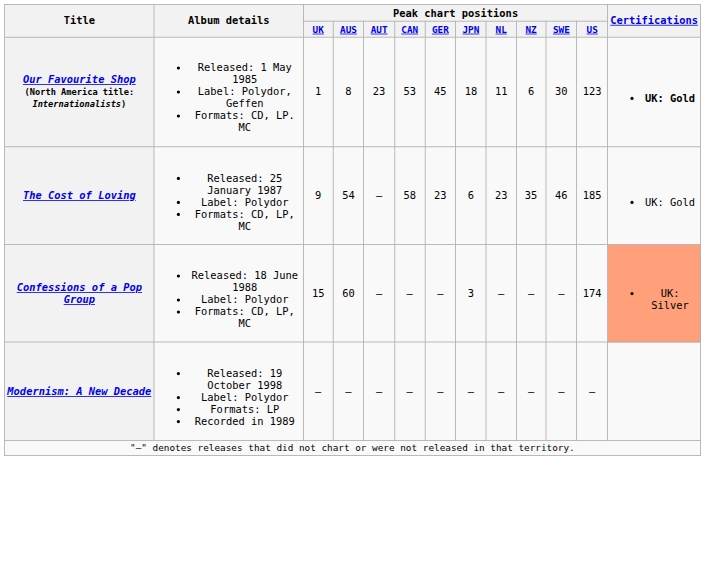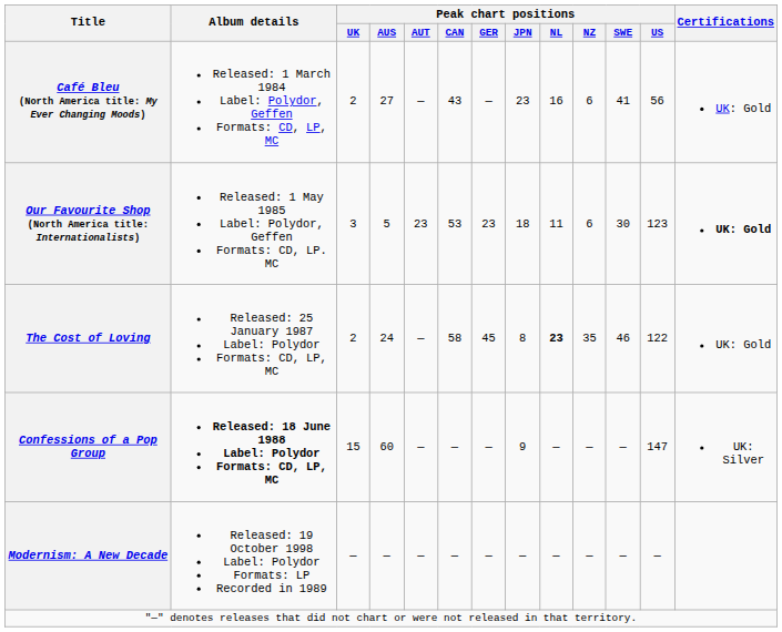 <table class="wikitable plainrowheaders" style="text-align:center;">
 <tr>
 <th scope="col" rowspan="2" style="width:15em;">Title</th>
 <th scope="col" rowspan="2" style="width:15em;">Album details</th>
 <th colspan="10">Peak chart positions</th>
 <th rowspan="2"><a href='#'>Certifications</a></th>
 </tr>
 <tr>
 <th scope="col" style="width:3em;font-size:90%;"><a href='#'>UK</a><br></th>
 <th scope="col" style="width:3em;font-size:90%;"><a href='#'>AUS</a><br></th>
 <th scope="col" style="width:3em;font-size:90%;"><a href='#'>AUT</a><br></th>
 <th scope="col" style="width:3em;font-size:90%;"><a href='#'>CAN</a><br></th>
 <th scope="col" style="width:3em;font-size:90%;"><a href='#'>GER</a><br></th>
 <th scope="col" style="width:3em;font-size:90%;"><a href='#'>JPN</a><br></th>
 <th scope="col" style="width:3em;font-size:90%;"><a href='#'>NL</a><br></th>
 <th scope="col" style="width:3em;font-size:90%;"><a href='#'>NZ</a><br></th>
 <th scope="col" style="width:3em;font-size:90%;"><a href='#'>SWE</a><br></th>
 <th scope="col" style="width:3em;font-size:90%;"><a href='#'>US</a><br></th>
 </tr>
 <tr>
+<th scope="row"><em><a href='#'>Café Bleu</a></em><br><small>(North America title: <em>My Ever Changing Moods</em>)</small></th>
+<td><br><ul><li>Released: 1 March 1984</li><li>Label: <a href='#'>Polydor</a>, <a href='#'>Geffen</a></li><li>Formats: <a href='#'>CD</a>, <a href='#'>LP</a>, <a href='#'>MC</a></li></ul></td>
+<td>2</td>
+<td>27</td>
+<td>—</td>
+<td>43</td>
+<td>—</td>
+<td>23</td>
+<td>16</td>
+<td>6</td>
+<td>41</td>
+<td>56</td>
+<td><br><ul><li><a href='#'>UK</a>: Gold</li></ul></td>
+</tr>
+<tr>
 <th scope="row"><em><a href='#'>Our Favourite Shop</a></em><br><small>(North America title: <em>Internationalists</em>)</small></th>
 <td><br><ul><li>Released: 1 May 1985</li><li>Label: Polydor, Geffen</li><li>Formats: CD, LP. MC</li></ul></td>
-<td>1</td>
-<td>8</td>
+<td>3</td>
+<td>5</td>
 <td>23</td>
 <td>53</td>
-<td>45</td>
+<td>23</td>
 <td>18</td>
 <td>11</td>
 <td>6</td>
 <td>30</td>
 <td>123</td>
 <td><strong><br><ul><li>UK: Gold</li></ul></strong></td>
 </tr>
 <tr>
 <th scope="row"><em><a href='#'>The Cost of Loving</a></em></th>
 <td><br><ul><li>Released: 25 January 1987</li><li>Label: Polydor</li><li>Formats: CD, LP, MC</li></ul></td>
-<td>9</td>
-<td>54</td>
+<td>2</td>
+<td>24</td>
 <td>—</td>
 <td>58</td>
-<td>23</td>
-<td>6</td>
-<td>23</td>
+<td>45</td>
+<td>8</td>
+<td><strong>23</strong></td>
 <td>35</td>
 <td>46</td>
-<td>185</td>
+<td>122</td>
 <td><br><ul><li>UK: Gold</li></ul></td>
 </tr>
 <tr>
 <th scope="row"><em><a href='#'>Confessions of a Pop Group</a></em></th>
-<td><br><ul><li>Released: 18 June 1988</li><li>Label: Polydor</li><li>Formats: CD, LP, MC</li></ul></td>
+<td><strong><br><ul><li>Released: 18 June 1988</li><li>Label: Polydor</li><li>Formats: CD, LP, MC</li></ul></strong></td>
 <td>15</td>
 <td>60</td>
 <td>—</td>
 <td>—</td>
 <td>—</td>
-<td>3</td>
+<td>9</td>
 <td>—</td>
 <td>—</td>
 <td>—</td>
-<td>174</td>
-<td style="background: lightsalmon;"><br><ul><li>UK: Silver</li></ul></td>
+<td>147</td>
+<td><br><ul><li>UK: Silver</li></ul></td>
 </tr>
 <tr>
 <th scope="row"><em><a href='#'>Modernism: A New Decade</a></em></th>
 <td><br><ul><li>Released: 19 October 1998</li><li>Label: Polydor</li><li>Formats: LP</li><li>Recorded in 1989</li></ul></td>
 <td>—</td>
 <td>—</td>
 <td>—</td>
 <td>—</td>
 <td>—</td>
 <td>—</td>
 <td>—</td>
 <td>—</td>
 <td>—</td>
 <td>—</td>
 <td></td>
 </tr>
 <tr>
 <td colspan="13" style="font-size:90%">"—" denotes releases that did not chart or were not released in that territory.</td>
 </tr>
 </table>
